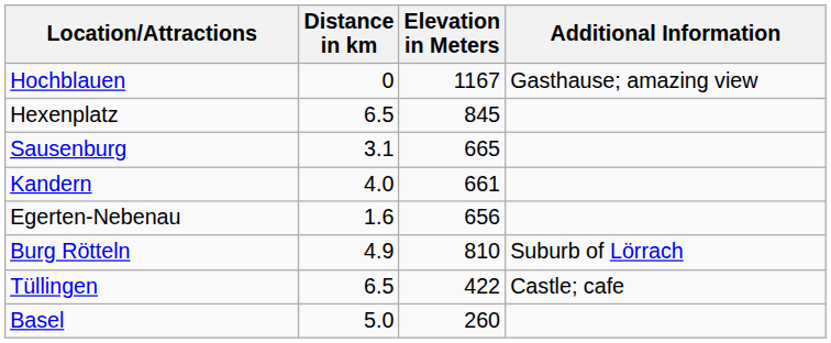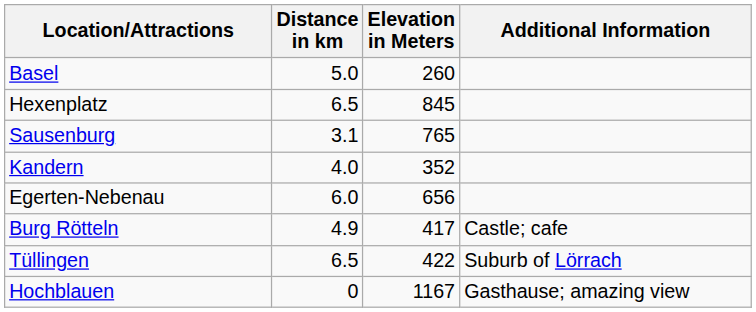 <table class="wikitable">
 <tr>
 <th width="40%">Location/Attractions</th>
 <th width="5%">Distance in km</th>
 <th width="5%">Elevation in Meters</th>
 <th width="50%">Additional Information</th>
 </tr>
 <tr valign="top">
-<td><a href='#'>Hochblauen</a></td>
-<td align="right">0</td>
-<td align="right">1167</td>
-<td>Gasthause; amazing view</td>
+<td><a href='#'>Basel</a></td>
+<td align="right">5.0</td>
+<td align="right">260</td>
+<td></td>
 </tr>
 <tr valign="top">
 <td>Hexenplatz</td>
 <td align="right">6.5</td>
 <td align="right">845</td>
 <td></td>
 </tr>
 <tr valign="top">
 <td><a href='#'>Sausenburg</a></td>
 <td align="right">3.1</td>
-<td align="right">665</td>
+<td align="right">765</td>
 <td></td>
 </tr>
 <tr valign="top">
 <td><a href='#'>Kandern</a></td>
 <td align="right">4.0</td>
-<td align="right">661</td>
+<td align="right">352</td>
 <td></td>
 </tr>
 <tr valign="top">
 <td>Egerten-Nebenau</td>
-<td align="right">1.6</td>
+<td align="right">6.0</td>
 <td align="right">656</td>
 <td></td>
 </tr>
 <tr valign="top">
 <td><a href='#'>Burg Rötteln</a></td>
 <td align="right">4.9</td>
-<td align="right">810</td>
-<td>Suburb of <a href='#'>Lörrach</a></td>
+<td align="right">417</td>
+<td>Castle; cafe</td>
 </tr>
 <tr valign="top">
 <td><a href='#'>Tüllingen</a></td>
 <td align="right">6.5</td>
 <td align="right">422</td>
-<td>Castle; cafe</td>
+<td>Suburb of <a href='#'>Lörrach</a></td>
 </tr>
 <tr valign="top">
-<td><a href='#'>Basel</a></td>
-<td align="right">5.0</td>
-<td align="right">260</td>
-<td></td>
+<td><a href='#'>Hochblauen</a></td>
+<td align="right">0</td>
+<td align="right">1167</td>
+<td>Gasthause; amazing view</td>
 </tr>
 </table>
